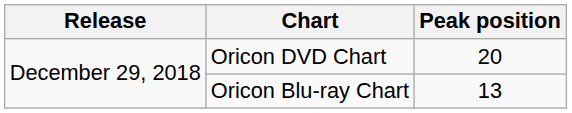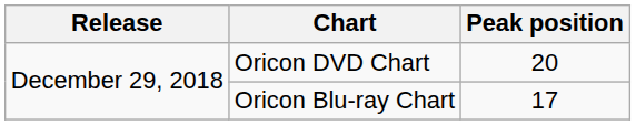 <table class="wikitable">
 <tr>
 <th>Release</th>
 <th>Chart</th>
 <th>Peak position</th>
 </tr>
 <tr>
 <td rowspan="2">December 29, 2018</td>
 <td>Oricon DVD Chart</td>
 <td align="center">20</td>
 </tr>
 <tr>
 <td>Oricon Blu-ray Chart</td>
-<td align="center">13</td>
+<td align="center">17</td>
 </tr>
 </table>
